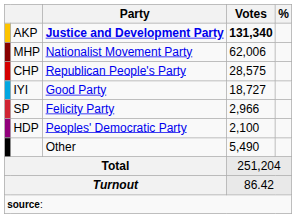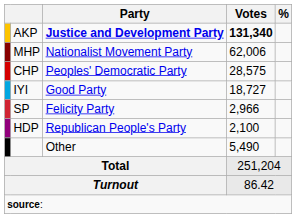 <table class="wikitable">
 <tr>
 <th colspan="2" align="center"></th>
 <th align="center">Party</th>
 <th align="center">Votes</th>
 <th align="center">%</th>
 </tr>
 <tr align="left">
 <td bgcolor="#FDC400" width="1"></td>
 <td>AKP</td>
 <td><strong><a href='#'>Justice and Development Party</a></strong></td>
 <td><strong>131,340</strong></td>
 <td><strong></strong></td>
 </tr>
 <tr align="left">
 <td bgcolor="#870000" width="1"></td>
 <td>MHP</td>
 <td><a href='#'>Nationalist Movement Party</a></td>
 <td>62,006</td>
 <td></td>
 </tr>
 <tr align="left">
 <td bgcolor="#d50000" width="1"></td>
 <td>CHP</td>
-<td><a href='#'>Republican People's Party</a></td>
+<td><a href='#'>Peoples' Democratic Party</a></td>
 <td>28,575</td>
 <td></td>
 </tr>
 <tr align="left">
 <td bgcolor="#01A7E1" width="1"></td>
 <td>IYI</td>
 <td><a href='#'>Good Party</a></td>
 <td>18,727</td>
 <td></td>
 </tr>
 <tr align="left">
 <td bgcolor="#D02433" width="1"></td>
 <td>SP</td>
 <td><a href='#'>Felicity Party</a></td>
 <td>2,966</td>
 <td></td>
 </tr>
 <tr align="left">
 <td bgcolor="#91007B" width="1"></td>
 <td>HDP</td>
-<td><a href='#'>Peoples' Democratic Party</a></td>
+<td><a href='#'>Republican People's Party</a></td>
 <td>2,100</td>
 <td></td>
 </tr>
 <tr align="left">
 <td bgcolor=" " width="1"></td>
 <td></td>
 <td>Other</td>
 <td>5,490</td>
 <td></td>
 </tr>
 <tr align="left" style="background-color:#E9E9E9">
 <th colspan="3" align="center"><strong>Total</strong></th>
 <td colspan="5" align="center">251,204</td>
 </tr>
 <tr align="left" style="background-color:#E9E9E9">
 <th colspan="3" align="center"><em>Turnout</em></th>
 <td colspan="5" align="center">86.42</td>
 </tr>
 <tr>
 <td colspan="9" align="left"><small><strong>source</strong>: </small></td>
 </tr>
 </table>
